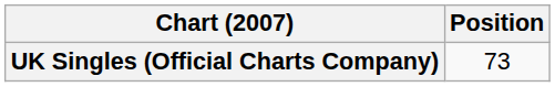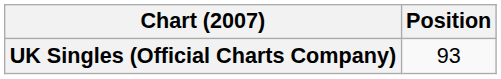 <table class="wikitable plainrowheaders" style="text-align:center">
 <tr>
 <th scope="col">Chart (2007)</th>
 <th scope="col">Position</th>
 </tr>
 <tr>
 <th scope="row">UK Singles (Official Charts Company)</th>
-<td>73</td>
+<td>93</td>
 </tr>
 </table>
